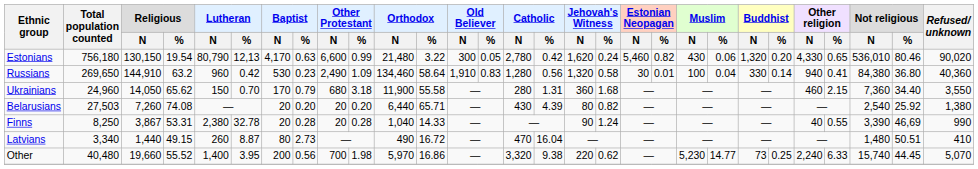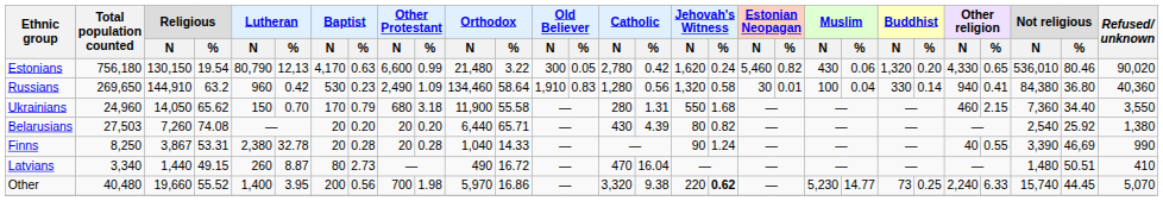 <table class="wikitable" style="text-align: right;">
 <tr bgcolor="#e0e0e0">
 <th rowspan="2">Ethnic group</th>
 <th rowspan="2">Total population counted</th>
 <th colspan="2" style="background:#DCDCDC;">Religious</th>
 <th colspan="2" style="background:#E0F0FF;"><a href='#'>Lutheran</a></th>
 <th colspan="2" style="background:#E0F0FF;"><a href='#'>Baptist</a></th>
 <th colspan="2" style="background:#E0F0FF;"><a href='#'>Other Protestant</a></th>
 <th colspan="2" style="background:#E0F0FF;"><a href='#'>Orthodox</a></th>
 <th colspan="2" style="background:#E0F0FF;"><a href='#'>Old Believer</a></th>
 <th colspan="2" style="background:#E0F0FF;"><a href='#'>Catholic</a></th>
 <th colspan="2" style="background:#E0F0FF;"><a href='#'>Jehovah's Witness</a></th>
 <th colspan="2" style="background:#FFD0C0;"><a href='#'>Estonian Neopagan</a></th>
 <th colspan="2" style="background:#E0FFD0;"><a href='#'>Muslim</a></th>
 <th colspan="2" style="background:#FFFFC0;"><a href='#'>Buddhist</a></th>
 <th colspan="2" style="background:#F0E0FF;">Other religion</th>
 <th colspan="2" style="background:#DCDCDC;">Not religious</th>
 <th rowspan="2"><em>Refused/<br>unknown</em></th>
 </tr>
 <tr bgcolor="#e0e0e0">
 <th>N</th>
 <th>%</th>
 <th>N</th>
 <th>%</th>
 <th>N</th>
 <th>%</th>
 <th>N</th>
 <th>%</th>
 <th>N</th>
 <th>%</th>
 <th>N</th>
 <th>%</th>
 <th>N</th>
 <th>%</th>
 <th>N</th>
 <th>%</th>
 <th>N</th>
 <th>%</th>
 <th>N</th>
 <th>%</th>
 <th>N</th>
 <th>%</th>
 <th>N</th>
 <th>%</th>
 <th>N</th>
 <th>%</th>
 </tr>
 <tr>
 <td align="left"><a href='#'>Estonians</a></td>
 <td>756,180</td>
 <td>130,150</td>
 <td>19.54</td>
 <td>80,790</td>
 <td>12,13</td>
 <td>4,170</td>
 <td>0.63</td>
 <td>6,600</td>
 <td>0.99</td>
 <td>21,480</td>
 <td>3.22</td>
 <td>300</td>
 <td>0.05</td>
 <td>2,780</td>
 <td>0.42</td>
 <td>1,620</td>
 <td>0.24</td>
 <td>5,460</td>
 <td>0.82</td>
 <td>430</td>
 <td>0.06</td>
 <td>1,320</td>
 <td>0.20</td>
 <td>4,330</td>
 <td>0.65</td>
 <td>536,010</td>
 <td>80.46</td>
 <td>90,020</td>
 </tr>
 <tr>
 <td align="left"><a href='#'>Russians</a></td>
 <td>269,650</td>
 <td>144,910</td>
 <td>63.2</td>
 <td>960</td>
 <td>0.42</td>
 <td>530</td>
 <td>0.23</td>
 <td>2,490</td>
 <td>1.09</td>
 <td>134,460</td>
 <td>58.64</td>
 <td>1,910</td>
 <td>0.83</td>
 <td>1,280</td>
 <td>0.56</td>
 <td>1,320</td>
 <td>0.58</td>
 <td>30</td>
 <td>0.01</td>
 <td>100</td>
 <td>0.04</td>
 <td>330</td>
 <td>0.14</td>
 <td>940</td>
 <td>0.41</td>
 <td>84,380</td>
 <td>36.80</td>
 <td>40,360</td>
 </tr>
 <tr>
 <td align="left"><a href='#'>Ukrainians</a></td>
 <td>24,960</td>
 <td>14,050</td>
 <td>65.62</td>
 <td>150</td>
 <td>0.70</td>
 <td>170</td>
 <td>0.79</td>
 <td>680</td>
 <td>3.18</td>
 <td>11,900</td>
 <td>55.58</td>
 <td colspan="2" align="center">—</td>
 <td>280</td>
 <td>1.31</td>
-<td>360</td>
+<td>550</td>
 <td>1.68</td>
 <td colspan="2" align="center">—</td>
 <td colspan="2" align="center">—</td>
 <td colspan="2" align="center">—</td>
 <td>460</td>
 <td>2.15</td>
 <td>7,360</td>
 <td>34.40</td>
 <td>3,550</td>
 </tr>
 <tr>
 <td align="left"><a href='#'>Belarusians</a></td>
 <td>27,503</td>
 <td>7,260</td>
 <td>74.08</td>
 <td colspan="2" align="center">—</td>
 <td>20</td>
 <td>0.20</td>
 <td>20</td>
 <td>0.20</td>
 <td>6,440</td>
 <td>65.71</td>
 <td colspan="2" align="center">—</td>
 <td>430</td>
 <td>4.39</td>
 <td>80</td>
 <td>0.82</td>
 <td colspan="2" align="center">—</td>
 <td colspan="2" align="center">—</td>
 <td colspan="2" align="center">—</td>
 <td colspan="2" align="center">—</td>
 <td>2,540</td>
 <td>25.92</td>
 <td>1,380</td>
 </tr>
 <tr>
 <td align="left"><a href='#'>Finns</a></td>
 <td>8,250</td>
 <td>3,867</td>
 <td>53.31</td>
 <td>2,380</td>
 <td>32.78</td>
 <td>20</td>
 <td>0.28</td>
 <td>20</td>
 <td>0.28</td>
 <td>1,040</td>
 <td>14.33</td>
 <td colspan="2" align="center">—</td>
 <td colspan="2" align="center">—</td>
 <td>90</td>
 <td>1.24</td>
 <td colspan="2" align="center">—</td>
 <td colspan="2" align="center">—</td>
 <td colspan="2" align="center">—</td>
 <td>40</td>
 <td>0.55</td>
 <td>3,390</td>
 <td>46,69</td>
 <td>990</td>
 </tr>
 <tr>
 <td align="left"><a href='#'>Latvians</a></td>
 <td>3,340</td>
 <td>1,440</td>
 <td>49.15</td>
 <td>260</td>
 <td>8.87</td>
 <td>80</td>
 <td>2.73</td>
 <td colspan="2" align="center">—</td>
 <td>490</td>
 <td>16.72</td>
 <td colspan="2" align="center">—</td>
 <td>470</td>
 <td>16.04</td>
 <td colspan="2" align="center">—</td>
 <td colspan="2" align="center">—</td>
 <td colspan="2" align="center">—</td>
 <td colspan="2" align="center">—</td>
 <td colspan="2" align="center">—</td>
 <td>1,480</td>
 <td>50.51</td>
 <td>410</td>
 </tr>
 <tr>
 <td align="left">Other</td>
 <td>40,480</td>
 <td>19,660</td>
 <td>55.52</td>
 <td>1,400</td>
 <td>3.95</td>
 <td>200</td>
 <td>0.56</td>
 <td>700</td>
 <td>1.98</td>
 <td>5,970</td>
 <td>16.86</td>
 <td colspan="2" align="center">—</td>
 <td>3,320</td>
 <td>9.38</td>
 <td>220</td>
-<td>0.62</td>
+<td><strong>0.62</strong></td>
 <td colspan="2" align="center">—</td>
 <td>5,230</td>
 <td>14.77</td>
 <td>73</td>
 <td>0.25</td>
 <td>2,240</td>
 <td>6.33</td>
 <td>15,740</td>
 <td>44.45</td>
 <td>5,070</td>
 </tr>
 <tr>
 </tr>
 </table>
